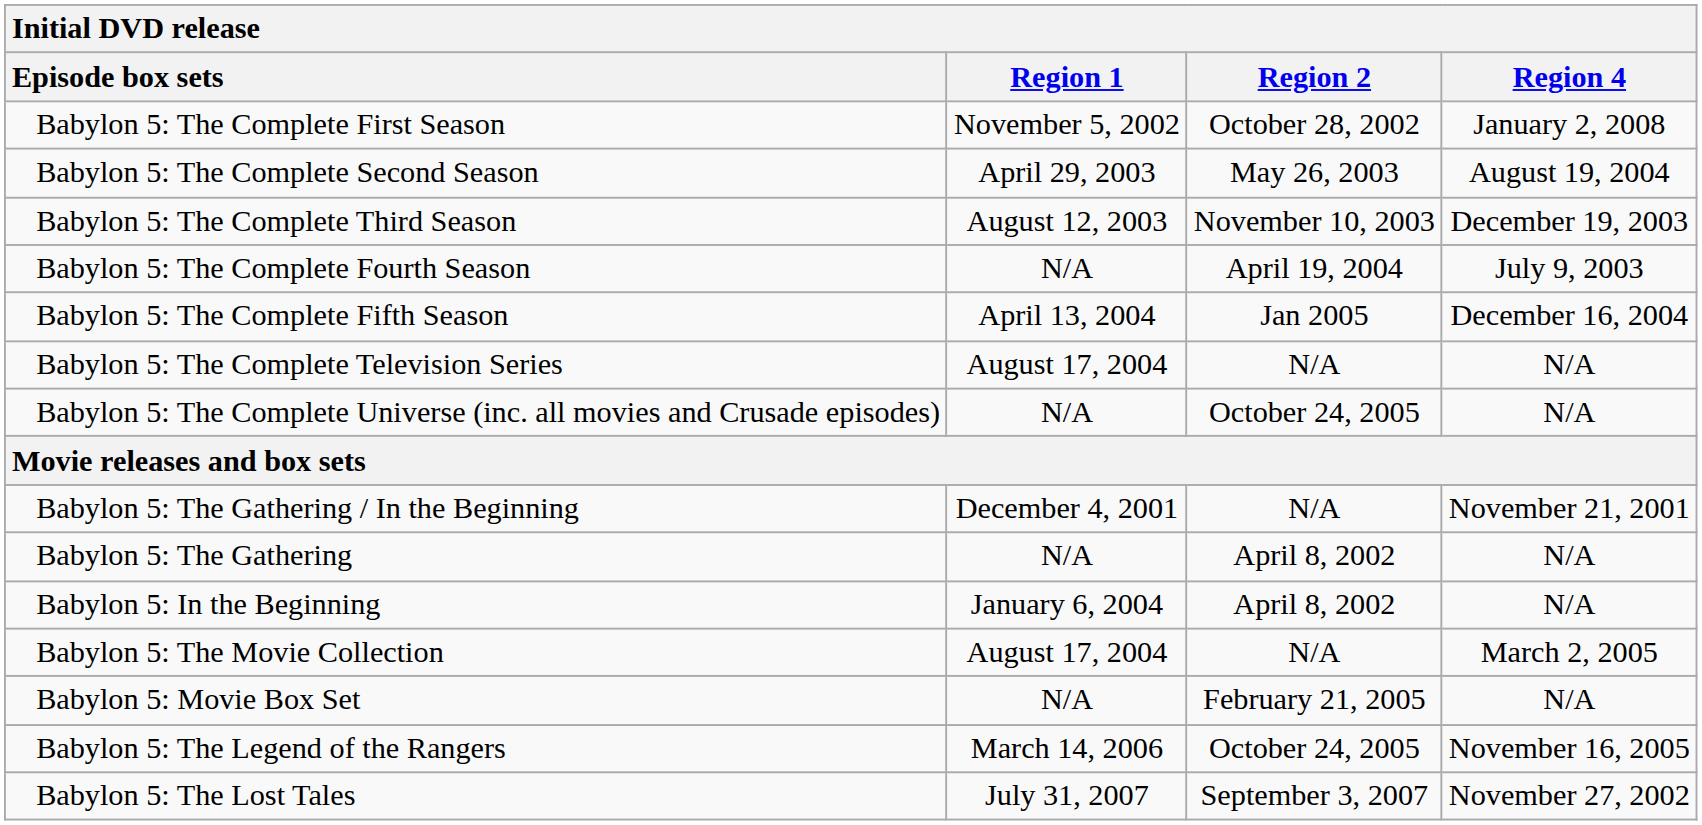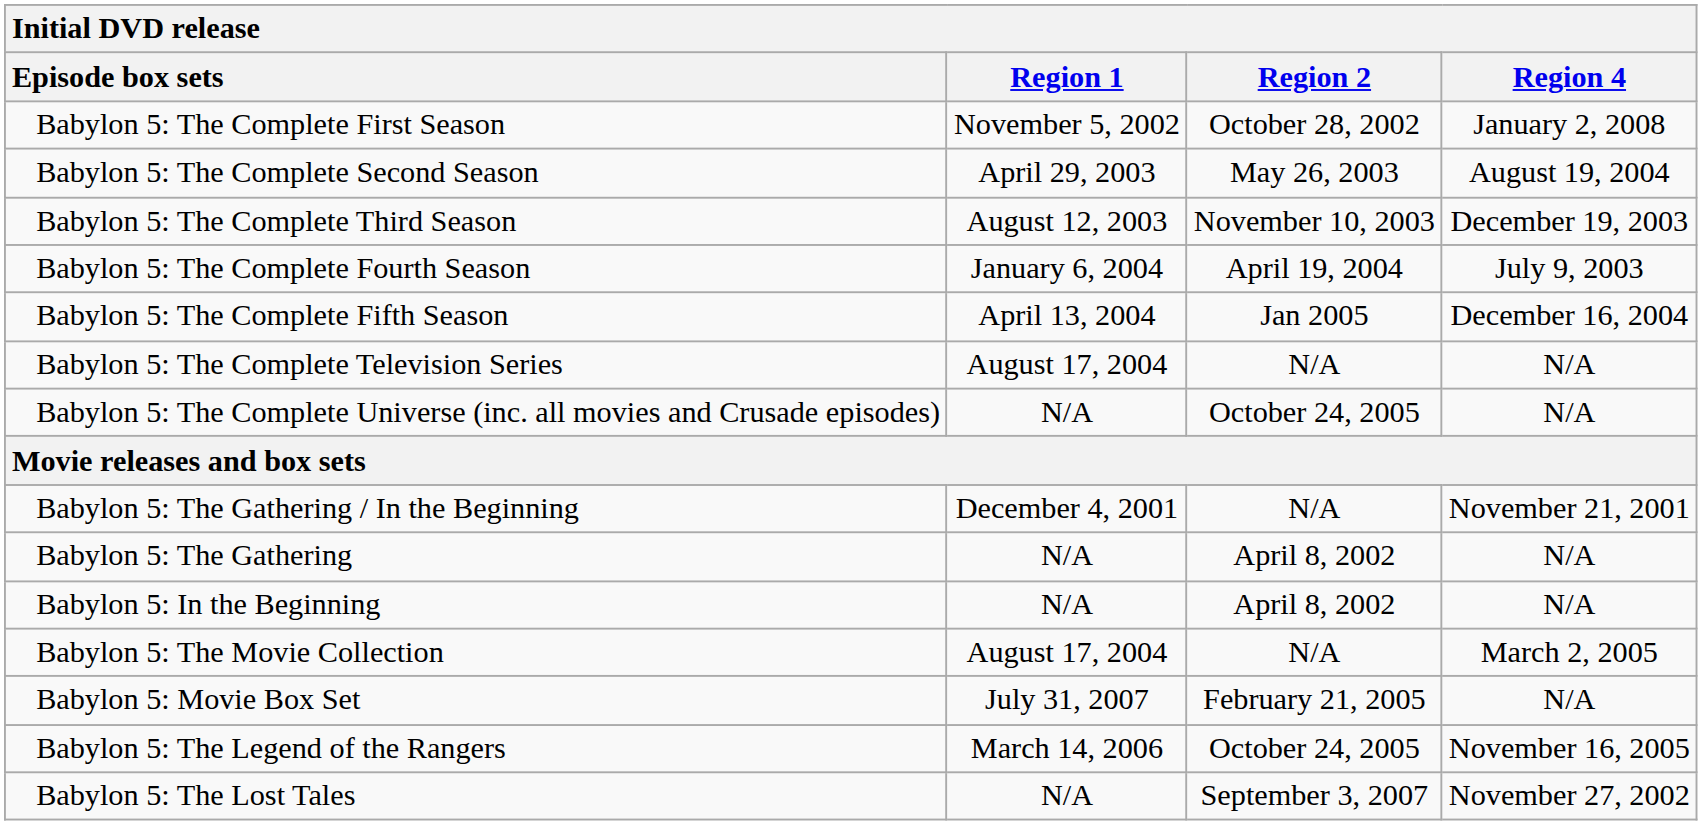 <table class="wikitable" style="text-align:center;">
 <tr>
 <th colspan="4" style="text-align:left; border: 0"><strong>Initial DVD release</strong></th>
 </tr>
 <tr>
 <th style="text-align:left"><strong>Episode box sets</strong></th>
 <th><a href='#'>Region 1</a></th>
 <th><a href='#'>Region 2</a></th>
 <th><a href='#'>Region 4</a></th>
 </tr>
 <tr>
 <td align="left" style="padding-left: 1em">Babylon 5: The Complete First Season</td>
 <td>November 5, 2002</td>
 <td>October 28, 2002</td>
 <td>January 2, 2008</td>
 </tr>
 <tr>
 <td align="left" style="padding-left: 1em">Babylon 5: The Complete Second Season</td>
 <td>April 29, 2003</td>
 <td>May 26, 2003</td>
 <td>August 19, 2004</td>
 </tr>
 <tr>
 <td align="left" style="padding-left: 1em">Babylon 5: The Complete Third Season</td>
 <td>August 12, 2003</td>
 <td>November 10, 2003</td>
 <td>December 19, 2003</td>
 </tr>
 <tr>
 <td style="padding-left: 1em" align="left">Babylon 5: The Complete Fourth Season</td>
-<td>N/A</td>
+<td>January 6, 2004</td>
 <td>April 19, 2004</td>
 <td>July 9, 2003</td>
 </tr>
 <tr>
 <td align="left" style="padding-left: 1em">Babylon 5: The Complete Fifth Season</td>
 <td>April 13, 2004</td>
 <td>Jan 2005</td>
 <td>December 16, 2004</td>
 </tr>
 <tr>
 <td align="left" style="padding-left: 1em">Babylon 5: The Complete Television Series</td>
 <td>August 17, 2004</td>
 <td>N/A</td>
 <td>N/A</td>
 </tr>
 <tr>
 <td align="left" style="padding-left: 1em">Babylon 5: The Complete Universe (inc. all movies and Crusade episodes)</td>
 <td>N/A</td>
 <td>October 24, 2005</td>
 <td>N/A</td>
 </tr>
 <tr>
 <th colspan="4" style="text-align:left; border: 0"><strong>Movie releases and box sets</strong></th>
 </tr>
 <tr>
 <td align="left" style="padding-left: 1em">Babylon 5: The Gathering / In the Beginning</td>
 <td>December 4, 2001</td>
 <td>N/A</td>
 <td>November 21, 2001</td>
 </tr>
 <tr>
 <td align="left" style="padding-left: 1em">Babylon 5: The Gathering</td>
 <td>N/A</td>
 <td>April 8, 2002</td>
 <td>N/A</td>
 </tr>
 <tr>
 <td align="left" style="padding-left: 1em">Babylon 5: In the Beginning</td>
-<td>January 6, 2004</td>
+<td>N/A</td>
 <td>April 8, 2002</td>
 <td>N/A</td>
 </tr>
 <tr>
 <td align="left" style="padding-left: 1em">Babylon 5: The Movie Collection</td>
 <td>August 17, 2004</td>
 <td>N/A</td>
 <td>March 2, 2005</td>
 </tr>
 <tr>
 <td align="left" style="padding-left: 1em">Babylon 5: Movie Box Set</td>
-<td>N/A</td>
+<td>July 31, 2007</td>
 <td>February 21, 2005</td>
 <td>N/A</td>
 </tr>
 <tr>
 <td align="left" style="padding-left: 1em">Babylon 5: The Legend of the Rangers</td>
 <td>March 14, 2006</td>
 <td>October 24, 2005</td>
 <td>November 16, 2005</td>
 </tr>
 <tr>
 <td align="left" style="padding-left: 1em">Babylon 5: The Lost Tales</td>
-<td>July 31, 2007</td>
+<td>N/A</td>
 <td>September 3, 2007</td>
 <td>November 27, 2002</td>
 </tr>
 </table>
